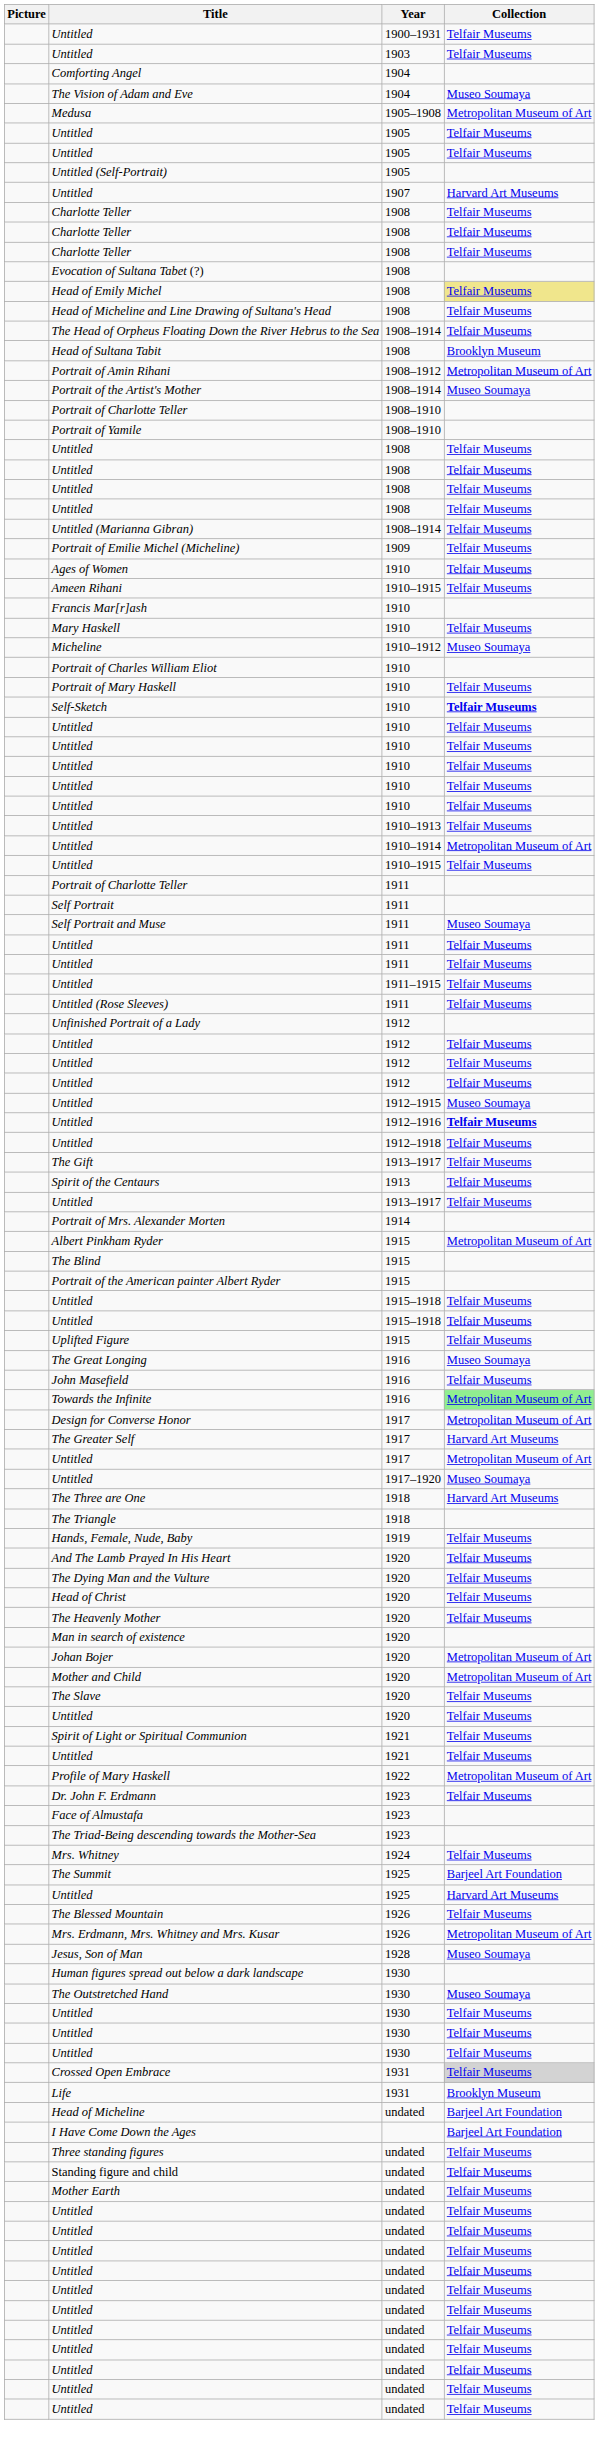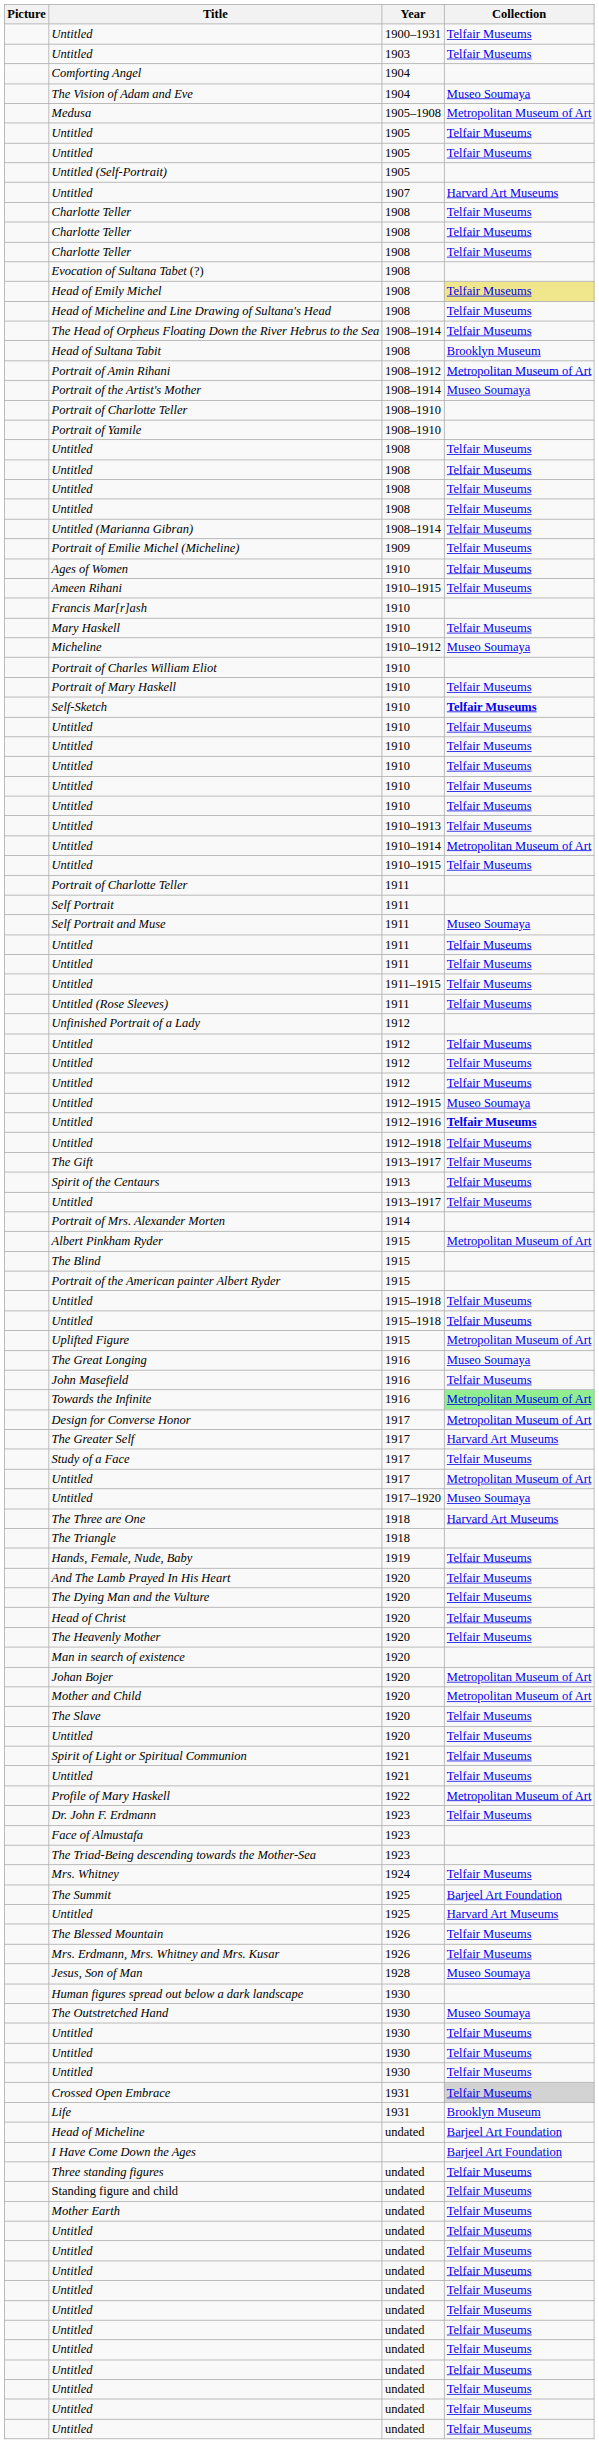 <table class="wikitable center sortable">
 <tr>
 <th class="unsortable">Picture</th>
 <th>Title</th>
 <th>Year</th>
 <th>Collection</th>
 </tr>
 <tr>
 <td></td>
 <td><em>Untitled</em></td>
 <td> 1900–1931</td>
 <td><a href='#'>Telfair Museums</a></td>
 </tr>
 <tr>
 <td></td>
 <td><em>Untitled</em></td>
 <td>1903</td>
 <td><a href='#'>Telfair Museums</a></td>
 </tr>
 <tr>
 <td></td>
 <td><em>Comforting Angel</em></td>
 <td> 1904</td>
 <td></td>
 </tr>
 <tr>
 <td></td>
 <td><em>The Vision of Adam and Eve</em></td>
 <td> 1904</td>
 <td><a href='#'>Museo Soumaya</a></td>
 </tr>
 <tr>
 <td></td>
 <td><em>Medusa</em></td>
 <td> 1905–1908</td>
 <td><a href='#'>Metropolitan Museum of Art</a></td>
 </tr>
 <tr>
 <td></td>
 <td><em>Untitled</em></td>
 <td>1905</td>
 <td><a href='#'>Telfair Museums</a></td>
 </tr>
 <tr>
 <td></td>
 <td><em>Untitled</em></td>
 <td>1905</td>
 <td><a href='#'>Telfair Museums</a></td>
 </tr>
 <tr>
 <td></td>
 <td><em>Untitled (Self-Portrait)</em></td>
 <td>1905</td>
 </tr>
 <tr>
 <td></td>
 <td><em>Untitled</em></td>
 <td>1907</td>
 <td><a href='#'>Harvard Art Museums</a></td>
 </tr>
 <tr>
 <td></td>
 <td><em>Charlotte Teller</em></td>
 <td>1908</td>
 <td><a href='#'>Telfair Museums</a></td>
 </tr>
 <tr>
 <td></td>
 <td><em>Charlotte Teller</em></td>
 <td>1908</td>
 <td><a href='#'>Telfair Museums</a></td>
 </tr>
 <tr>
 <td></td>
 <td><em>Charlotte Teller</em></td>
 <td>1908</td>
 <td><a href='#'>Telfair Museums</a></td>
 </tr>
 <tr>
 <td></td>
 <td><em>Evocation of Sultana Tabet</em> (?)</td>
 <td>1908</td>
 <td></td>
 </tr>
 <tr>
 <td></td>
 <td><em>Head of Emily Michel</em></td>
 <td>1908</td>
 <td style="background: khaki;"><a href='#'>Telfair Museums</a></td>
 </tr>
 <tr>
 <td></td>
 <td><em>Head of Micheline and Line Drawing of Sultana's Head</em></td>
 <td>1908</td>
 <td><a href='#'>Telfair Museums</a></td>
 </tr>
 <tr>
 <td></td>
 <td><em>The Head of Orpheus Floating Down the River Hebrus to the Sea</em></td>
 <td> 1908–1914</td>
 <td><a href='#'>Telfair Museums</a></td>
 </tr>
 <tr>
 <td></td>
 <td><em>Head of Sultana Tabit</em></td>
 <td>1908</td>
 <td><a href='#'>Brooklyn Museum</a></td>
 </tr>
 <tr>
 <td></td>
 <td><em>Portrait of Amin Rihani</em></td>
 <td> 1908–1912</td>
 <td><a href='#'>Metropolitan Museum of Art</a></td>
 </tr>
 <tr>
 <td></td>
 <td><em>Portrait of the Artist's Mother</em></td>
 <td> 1908–1914</td>
 <td><a href='#'>Museo Soumaya</a></td>
 </tr>
 <tr>
 <td></td>
 <td><em>Portrait of Charlotte Teller</em></td>
 <td> 1908–1910</td>
 <td></td>
 </tr>
 <tr>
 <td></td>
 <td><em>Portrait of Yamile</em></td>
 <td> 1908–1910</td>
 <td></td>
 </tr>
 <tr>
 <td></td>
 <td><em>Untitled</em></td>
 <td>1908</td>
 <td><a href='#'>Telfair Museums</a></td>
 </tr>
 <tr>
 <td></td>
 <td><em>Untitled</em></td>
 <td>1908</td>
 <td><a href='#'>Telfair Museums</a></td>
 </tr>
 <tr>
 <td></td>
 <td><em>Untitled</em></td>
 <td>1908</td>
 <td><a href='#'>Telfair Museums</a></td>
 </tr>
 <tr>
 <td></td>
 <td><em>Untitled</em></td>
 <td>1908</td>
 <td><a href='#'>Telfair Museums</a></td>
 </tr>
 <tr>
 <td></td>
 <td><em>Untitled (Marianna Gibran)</em></td>
 <td> 1908–1914</td>
 <td><a href='#'>Telfair Museums</a></td>
 </tr>
 <tr>
 <td></td>
 <td><em>Portrait of Emilie Michel (Micheline)</em></td>
 <td>1909</td>
 <td><a href='#'>Telfair Museums</a></td>
 </tr>
 <tr>
 <td></td>
 <td><em>Ages of Women</em></td>
 <td>1910</td>
 <td><a href='#'>Telfair Museums</a></td>
 </tr>
 <tr>
 <td></td>
 <td><em>Ameen Rihani</em></td>
 <td> 1910–1915</td>
 <td><a href='#'>Telfair Museums</a></td>
 </tr>
 <tr>
 <td></td>
 <td><em>Francis Mar[r]ash</em></td>
 <td> 1910</td>
 </tr>
 <tr>
 <td></td>
 <td><em>Mary Haskell</em></td>
 <td>1910</td>
 <td><a href='#'>Telfair Museums</a></td>
 </tr>
 <tr>
 <td></td>
 <td><em>Micheline</em></td>
 <td> 1910–1912</td>
 <td><a href='#'>Museo Soumaya</a></td>
 </tr>
 <tr>
 <td></td>
 <td><em>Portrait of Charles William Eliot</em></td>
 <td>1910</td>
 <td></td>
 </tr>
 <tr>
 <td></td>
 <td><em>Portrait of Mary Haskell</em></td>
 <td>1910</td>
 <td><a href='#'>Telfair Museums</a></td>
 </tr>
 <tr>
 <td></td>
 <td><em>Self-Sketch</em></td>
 <td>1910</td>
 <td><strong><a href='#'>Telfair Museums</a></strong></td>
 </tr>
 <tr>
 <td></td>
 <td><em>Untitled</em></td>
 <td>1910</td>
 <td><a href='#'>Telfair Museums</a></td>
 </tr>
 <tr>
 <td></td>
 <td><em>Untitled</em></td>
 <td>1910</td>
 <td><a href='#'>Telfair Museums</a></td>
 </tr>
 <tr>
 <td></td>
 <td><em>Untitled</em></td>
 <td>1910</td>
 <td><a href='#'>Telfair Museums</a></td>
 </tr>
 <tr>
 <td></td>
 <td><em>Untitled</em></td>
 <td>1910</td>
 <td><a href='#'>Telfair Museums</a></td>
 </tr>
 <tr>
 <td></td>
 <td><em>Untitled</em></td>
 <td>1910</td>
 <td><a href='#'>Telfair Museums</a></td>
 </tr>
 <tr>
 <td></td>
 <td><em>Untitled</em></td>
 <td> 1910–1913</td>
 <td><a href='#'>Telfair Museums</a></td>
 </tr>
 <tr>
 <td></td>
 <td><em>Untitled</em></td>
 <td> 1910–1914</td>
 <td><a href='#'>Metropolitan Museum of Art</a></td>
 </tr>
 <tr>
 <td></td>
 <td><em>Untitled</em></td>
 <td> 1910–1915</td>
 <td><a href='#'>Telfair Museums</a></td>
 </tr>
 <tr>
 <td></td>
 <td><em>Portrait of Charlotte Teller</em></td>
 <td> 1911</td>
 <td></td>
 </tr>
 <tr>
 <td></td>
 <td><em>Self Portrait</em></td>
 <td> 1911</td>
 <td></td>
 </tr>
 <tr>
 <td></td>
 <td><em>Self Portrait and Muse</em></td>
 <td>1911</td>
 <td><a href='#'>Museo Soumaya</a></td>
 </tr>
 <tr>
 <td></td>
 <td><em>Untitled</em></td>
 <td>1911</td>
 <td><a href='#'>Telfair Museums</a></td>
 </tr>
 <tr>
 <td></td>
 <td><em>Untitled</em></td>
 <td>1911</td>
 <td><a href='#'>Telfair Museums</a></td>
 </tr>
 <tr>
 <td></td>
 <td><em>Untitled</em></td>
 <td> 1911–1915</td>
 <td><a href='#'>Telfair Museums</a></td>
 </tr>
 <tr>
 <td></td>
 <td><em>Untitled (Rose Sleeves) </em></td>
 <td>1911</td>
 <td><a href='#'>Telfair Museums</a></td>
 </tr>
 <tr>
 <td></td>
 <td><em>Unfinished Portrait of a Lady</em></td>
 <td> 1912</td>
 <td></td>
 </tr>
 <tr>
 <td></td>
 <td><em>Untitled</em></td>
 <td>1912</td>
 <td><a href='#'>Telfair Museums</a></td>
 </tr>
 <tr>
 <td></td>
 <td><em>Untitled</em></td>
 <td>1912</td>
 <td><a href='#'>Telfair Museums</a></td>
 </tr>
 <tr>
 <td></td>
 <td><em>Untitled</em></td>
 <td>1912</td>
 <td><a href='#'>Telfair Museums</a></td>
 </tr>
 <tr>
 <td></td>
 <td><em>Untitled</em></td>
 <td> 1912–1915</td>
 <td><a href='#'>Museo Soumaya</a></td>
 </tr>
 <tr>
 <td></td>
 <td><em>Untitled</em></td>
 <td> 1912–1916</td>
 <td><strong><a href='#'>Telfair Museums</a></strong></td>
 </tr>
 <tr>
 <td></td>
 <td><em>Untitled</em></td>
 <td> 1912–1918</td>
 <td><a href='#'>Telfair Museums</a></td>
 </tr>
 <tr>
 <td></td>
 <td><em>The Gift</em></td>
 <td> 1913–1917</td>
 <td><a href='#'>Telfair Museums</a></td>
 </tr>
 <tr>
 <td></td>
 <td><em>Spirit of the Centaurs</em></td>
 <td>1913</td>
 <td><a href='#'>Telfair Museums</a></td>
 </tr>
 <tr>
 <td></td>
 <td><em>Untitled</em></td>
 <td>1913–1917</td>
 <td><a href='#'>Telfair Museums</a></td>
 </tr>
 <tr>
 <td></td>
 <td><em>Portrait of Mrs. Alexander Morten</em></td>
 <td>1914</td>
 <td></td>
 </tr>
 <tr>
 <td></td>
 <td><em>Albert Pinkham Ryder</em></td>
 <td>1915</td>
 <td><a href='#'>Metropolitan Museum of Art</a></td>
 </tr>
 <tr>
 <td></td>
 <td><em>The Blind</em></td>
 <td>1915</td>
 <td></td>
 </tr>
 <tr>
 <td></td>
 <td><em>Portrait of the American painter Albert Ryder</em></td>
 <td>1915</td>
 <td></td>
 </tr>
 <tr>
 <td></td>
 <td><em>Untitled</em></td>
 <td> 1915–1918</td>
 <td><a href='#'>Telfair Museums</a></td>
 </tr>
 <tr>
 <td></td>
 <td><em>Untitled</em></td>
 <td> 1915–1918</td>
 <td><a href='#'>Telfair Museums</a></td>
 </tr>
 <tr>
 <td></td>
 <td><em>Uplifted Figure</em></td>
 <td>1915</td>
-<td><a href='#'>Telfair Museums</a></td>
+<td><a href='#'>Metropolitan Museum of Art</a></td>
 </tr>
 <tr>
 <td></td>
 <td><em>The Great Longing</em></td>
 <td>1916</td>
 <td><a href='#'>Museo Soumaya</a></td>
 </tr>
 <tr>
 <td></td>
 <td><em>John Masefield</em></td>
 <td>1916</td>
 <td><a href='#'>Telfair Museums</a></td>
 </tr>
 <tr>
 <td></td>
 <td><em>Towards the Infinite</em></td>
 <td>1916</td>
 <td style="background: lightgreen;"><a href='#'>Metropolitan Museum of Art</a></td>
 </tr>
 <tr>
 <td></td>
 <td><em>Design for Converse Honor</em></td>
 <td>1917</td>
 <td><a href='#'>Metropolitan Museum of Art</a></td>
 </tr>
 <tr>
 <td></td>
 <td><em>The Greater Self</em></td>
 <td>1917</td>
 <td><a href='#'>Harvard Art Museums</a></td>
+</tr>
+<tr>
+<td></td>
+<td><em>Study of a Face</em></td>
+<td>1917</td>
+<td><a href='#'>Telfair Museums</a></td>
 </tr>
 <tr>
 <td></td>
 <td><em>Untitled</em></td>
 <td>1917</td>
 <td><a href='#'>Metropolitan Museum of Art</a></td>
 </tr>
 <tr>
 <td></td>
 <td><em>Untitled</em></td>
 <td> 1917–1920</td>
 <td><a href='#'>Museo Soumaya</a></td>
 </tr>
 <tr>
 <td></td>
 <td><em>The Three are One</em></td>
 <td>1918</td>
 <td><a href='#'>Harvard Art Museums</a></td>
 </tr>
 <tr>
 <td></td>
 <td><em>The Triangle</em></td>
 <td>1918</td>
 <td></td>
 </tr>
 <tr>
 <td></td>
 <td><em>Hands, Female, Nude, Baby</em></td>
 <td>1919</td>
 <td><a href='#'>Telfair Museums</a></td>
 </tr>
 <tr>
 <td></td>
 <td><em>And The Lamb Prayed In His Heart</em></td>
 <td>1920</td>
 <td><a href='#'>Telfair Museums</a></td>
 </tr>
 <tr>
 <td></td>
 <td><em>The Dying Man and the Vulture</em></td>
 <td>1920</td>
 <td><a href='#'>Telfair Museums</a></td>
 </tr>
 <tr>
 <td></td>
 <td><em>Head of Christ</em></td>
 <td>1920</td>
 <td><a href='#'>Telfair Museums</a></td>
 </tr>
 <tr>
 <td></td>
 <td><em>The Heavenly Mother</em></td>
 <td>1920</td>
 <td><a href='#'>Telfair Museums</a></td>
 </tr>
 <tr>
 <td></td>
 <td><em>Man in search of existence</em></td>
 <td> 1920</td>
 <td></td>
 </tr>
 <tr>
 <td></td>
 <td><em>Johan Bojer</em></td>
 <td>1920</td>
 <td><a href='#'>Metropolitan Museum of Art</a></td>
 </tr>
 <tr>
 <td></td>
 <td><em>Mother and Child</em></td>
 <td>1920</td>
 <td><a href='#'>Metropolitan Museum of Art</a></td>
 </tr>
 <tr>
 <td></td>
 <td><em>The Slave</em></td>
 <td>1920</td>
 <td><a href='#'>Telfair Museums</a></td>
 </tr>
 <tr>
 <td></td>
 <td><em>Untitled</em></td>
 <td>1920</td>
 <td><a href='#'>Telfair Museums</a></td>
 </tr>
 <tr>
 <td></td>
 <td><em>Spirit of Light or Spiritual Communion</em></td>
 <td>1921</td>
 <td><a href='#'>Telfair Museums</a></td>
 </tr>
 <tr>
 <td></td>
 <td><em>Untitled</em></td>
 <td>1921</td>
 <td><a href='#'>Telfair Museums</a></td>
 </tr>
 <tr>
 <td></td>
 <td><em>Profile of Mary Haskell</em></td>
 <td>1922</td>
 <td><a href='#'>Metropolitan Museum of Art</a></td>
 </tr>
 <tr>
 <td></td>
 <td><em>Dr. John F. Erdmann</em></td>
 <td>1923</td>
 <td><a href='#'>Telfair Museums</a></td>
 </tr>
 <tr>
 <td></td>
 <td><em>Face of Almustafa</em></td>
 <td>1923</td>
 <td></td>
 </tr>
 <tr>
 <td></td>
 <td><em>The Triad-Being descending towards the Mother-Sea</em></td>
 <td>1923</td>
 <td></td>
 </tr>
 <tr>
 <td></td>
 <td><em>Mrs. Whitney</em></td>
 <td>1924</td>
 <td><a href='#'>Telfair Museums</a></td>
 </tr>
 <tr>
 <td></td>
 <td><em>The Summit</em></td>
 <td> 1925</td>
 <td><a href='#'>Barjeel Art Foundation</a></td>
 </tr>
 <tr>
 <td></td>
 <td><em>Untitled</em></td>
 <td> 1925</td>
 <td><a href='#'>Harvard Art Museums</a></td>
 </tr>
 <tr>
 <td></td>
 <td><em>The Blessed Mountain</em></td>
 <td> 1926</td>
 <td><a href='#'>Telfair Museums</a></td>
 </tr>
 <tr>
 <td></td>
 <td><em>Mrs. Erdmann, Mrs. Whitney and Mrs. Kusar</em></td>
 <td>1926</td>
-<td><a href='#'>Metropolitan Museum of Art</a></td>
+<td><a href='#'>Telfair Museums</a></td>
 </tr>
 <tr>
 <td></td>
 <td><em>Jesus, Son of Man</em></td>
 <td> 1928</td>
 <td><a href='#'>Museo Soumaya</a></td>
 </tr>
 <tr>
 <td></td>
 <td><em>Human figures spread out below a dark landscape</em></td>
 <td>1930</td>
 <td></td>
 </tr>
 <tr>
 <td></td>
 <td><em>The Outstretched Hand</em></td>
 <td>1930</td>
 <td><a href='#'>Museo Soumaya</a></td>
 </tr>
 <tr>
 <td></td>
 <td><em>Untitled</em></td>
 <td>1930</td>
 <td><a href='#'>Telfair Museums</a></td>
 </tr>
 <tr>
 <td></td>
 <td><em>Untitled</em></td>
 <td>1930</td>
 <td><a href='#'>Telfair Museums</a></td>
 </tr>
 <tr>
 <td></td>
 <td><em>Untitled</em></td>
 <td>1930</td>
 <td><a href='#'>Telfair Museums</a></td>
 </tr>
 <tr>
 <td></td>
 <td><em>Crossed Open Embrace</em></td>
 <td> 1931</td>
 <td style="background: lightgrey;"><a href='#'>Telfair Museums</a></td>
 </tr>
 <tr>
 <td></td>
 <td><em>Life</em></td>
 <td> 1931</td>
 <td><a href='#'>Brooklyn Museum</a></td>
 </tr>
 <tr>
 <td></td>
 <td><em>Head of Micheline</em></td>
 <td>undated</td>
 <td><a href='#'>Barjeel Art Foundation</a></td>
 </tr>
 <tr>
 <td></td>
 <td><em>I Have Come Down the Ages</em></td>
 <td></td>
 <td><a href='#'>Barjeel Art Foundation</a></td>
 </tr>
 <tr>
 <td></td>
 <td><em>Three standing figures</em></td>
 <td>undated</td>
 <td><a href='#'>Telfair Museums</a></td>
 </tr>
 <tr>
 <td></td>
 <td>Standing figure and child</td>
 <td>undated</td>
 <td><a href='#'>Telfair Museums</a></td>
 </tr>
 <tr>
 <td></td>
 <td><em>Mother Earth</em></td>
 <td>undated</td>
 <td><a href='#'>Telfair Museums</a></td>
 </tr>
 <tr>
 <td></td>
 <td><em>Untitled</em></td>
 <td>undated</td>
 <td><a href='#'>Telfair Museums</a></td>
 </tr>
 <tr>
 <td></td>
 <td><em>Untitled</em></td>
 <td>undated</td>
 <td><a href='#'>Telfair Museums</a></td>
 </tr>
 <tr>
 <td></td>
 <td><em>Untitled</em></td>
 <td>undated</td>
 <td><a href='#'>Telfair Museums</a></td>
 </tr>
 <tr>
 <td></td>
 <td><em>Untitled</em></td>
 <td>undated</td>
 <td><a href='#'>Telfair Museums</a></td>
 </tr>
 <tr>
 <td></td>
 <td><em>Untitled</em></td>
 <td>undated</td>
 <td><a href='#'>Telfair Museums</a></td>
 </tr>
 <tr>
 <td></td>
 <td><em>Untitled</em></td>
 <td>undated</td>
 <td><a href='#'>Telfair Museums</a></td>
 </tr>
 <tr>
 <td></td>
 <td><em>Untitled</em></td>
 <td>undated</td>
 <td><a href='#'>Telfair Museums</a></td>
 </tr>
 <tr>
 <td></td>
 <td><em>Untitled</em></td>
 <td>undated</td>
 <td><a href='#'>Telfair Museums</a></td>
 </tr>
 <tr>
 <td></td>
 <td><em>Untitled</em></td>
 <td>undated</td>
 <td><a href='#'>Telfair Museums</a></td>
 </tr>
 <tr>
 <td></td>
 <td><em>Untitled</em></td>
 <td>undated</td>
 <td><a href='#'>Telfair Museums</a></td>
 </tr>
 <tr>
 <td></td>
 <td><em>Untitled</em></td>
 <td>undated</td>
 <td><a href='#'>Telfair Museums</a></td>
 </tr>
 </table>
